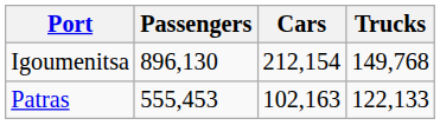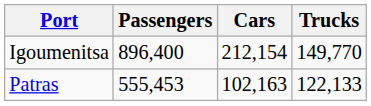 <table class="wikitable">
 <tr>
 <th><a href='#'>Port</a></th>
 <th>Passengers</th>
 <th>Cars</th>
 <th>Trucks</th>
 </tr>
 <tr>
 <td>Igoumenitsa</td>
-<td>896,130</td>
+<td>896,400</td>
 <td>212,154</td>
-<td>149,768</td>
+<td>149,770</td>
 </tr>
 <tr>
 <td><a href='#'>Patras</a></td>
 <td>555,453</td>
 <td>102,163</td>
 <td>122,133</td>
 </tr>
 </table>
